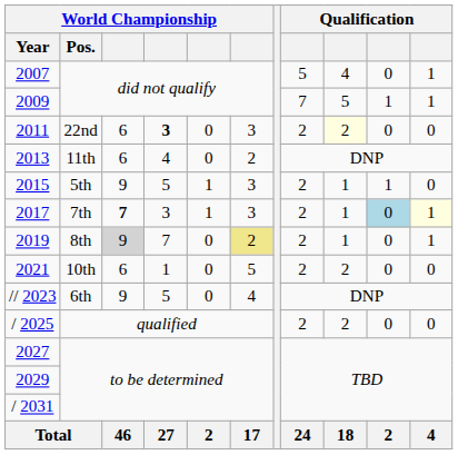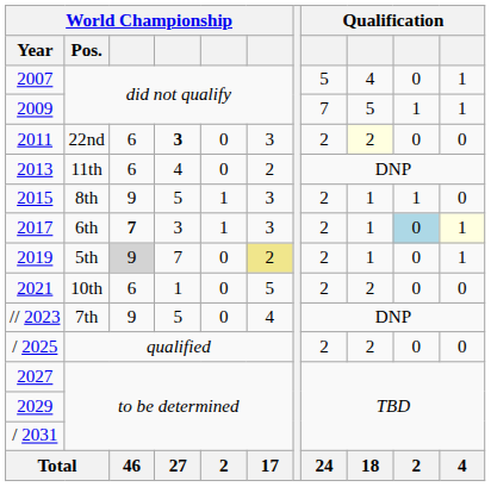 <table class="wikitable" style="text-align: center;font-size:90%;">
 <tr>
 <th colspan=6><a href='#'>World Championship</a></th>
 <th rowspan=16></th>
 <th colspan=4>Qualification</th>
 </tr>
 <tr>
 <th>Year</th>
 <th>Pos.</th>
 <th width=30></th>
 <th width=30></th>
 <th width=30></th>
 <th width=30></th>
 <th width=30></th>
 <th width=30></th>
 <th width=30></th>
 <th width=30></th>
 </tr>
 <tr>
 <td> <a href='#'>2007</a></td>
 <td colspan=5 rowspan=2><em>did not qualify</em></td>
 <td>5</td>
 <td>4</td>
 <td>0</td>
 <td>1</td>
 </tr>
 <tr>
 <td> <a href='#'>2009</a></td>
 <td>7</td>
 <td>5</td>
 <td>1</td>
 <td>1</td>
 </tr>
 <tr>
 <td> <a href='#'>2011</a></td>
 <td>22nd</td>
 <td>6</td>
 <td><strong>3</strong></td>
 <td>0</td>
 <td>3</td>
 <td>2</td>
 <td style="background: lightyellow;">2</td>
 <td>0</td>
 <td>0</td>
 </tr>
 <tr>
 <td> <a href='#'>2013</a></td>
 <td>11th</td>
 <td>6</td>
 <td>4</td>
 <td>0</td>
 <td>2</td>
 <td colspan=4>DNP</td>
 </tr>
 <tr>
 <td> <a href='#'>2015</a></td>
-<td>5th</td>
+<td>8th</td>
 <td>9</td>
 <td>5</td>
 <td>1</td>
 <td>3</td>
 <td>2</td>
 <td>1</td>
 <td>1</td>
 <td>0</td>
 </tr>
 <tr>
 <td> <a href='#'>2017</a></td>
-<td>7th</td>
+<td>6th</td>
 <td><strong>7</strong></td>
 <td>3</td>
 <td>1</td>
 <td>3</td>
 <td>2</td>
 <td>1</td>
 <td style="background: lightblue;">0</td>
 <td style="background: lightyellow;">1</td>
 </tr>
 <tr>
 <td> <a href='#'>2019</a></td>
-<td>8th</td>
+<td>5th</td>
 <td style="background: lightgrey;">9</td>
 <td>7</td>
 <td>0</td>
 <td style="background: khaki;">2</td>
 <td>2</td>
 <td>1</td>
 <td>0</td>
 <td>1</td>
 </tr>
 <tr>
 <td> <a href='#'>2021</a></td>
 <td>10th</td>
 <td>6</td>
 <td>1</td>
 <td>0</td>
 <td>5</td>
 <td>2</td>
 <td>2</td>
 <td>0</td>
 <td>0</td>
 </tr>
 <tr>
 <td>// <a href='#'>2023</a></td>
-<td>6th</td>
+<td>7th</td>
 <td>9</td>
 <td>5</td>
 <td>0</td>
 <td>4</td>
 <td colspan=4>DNP</td>
 </tr>
 <tr>
 <td>/ <a href='#'>2025</a></td>
 <td align=center colspan=5><em>qualified</em></td>
 <td>2</td>
 <td>2</td>
 <td>0</td>
 <td>0</td>
 </tr>
 <tr>
 <td> <a href='#'>2027</a></td>
 <td align=center colspan=5 rowspan=3><em>to be determined</em></td>
 <td colspan=4 rowspan=3><em>TBD</em></td>
 </tr>
 <tr>
 <td> <a href='#'>2029</a></td>
 </tr>
 <tr>
 <td>/ <a href='#'>2031</a></td>
 </tr>
 <tr>
 <th colspan=2>Total</th>
 <th>46</th>
 <th>27</th>
 <th>2</th>
 <th>17</th>
 <th>24</th>
 <th>18</th>
 <th>2</th>
 <th>4</th>
 </tr>
 </table>
